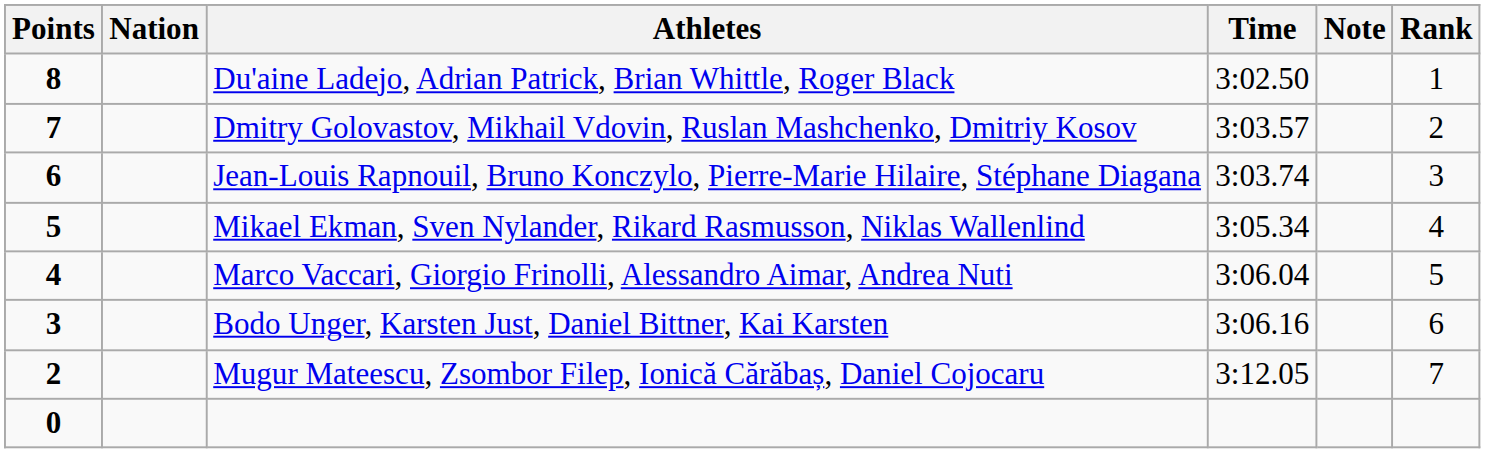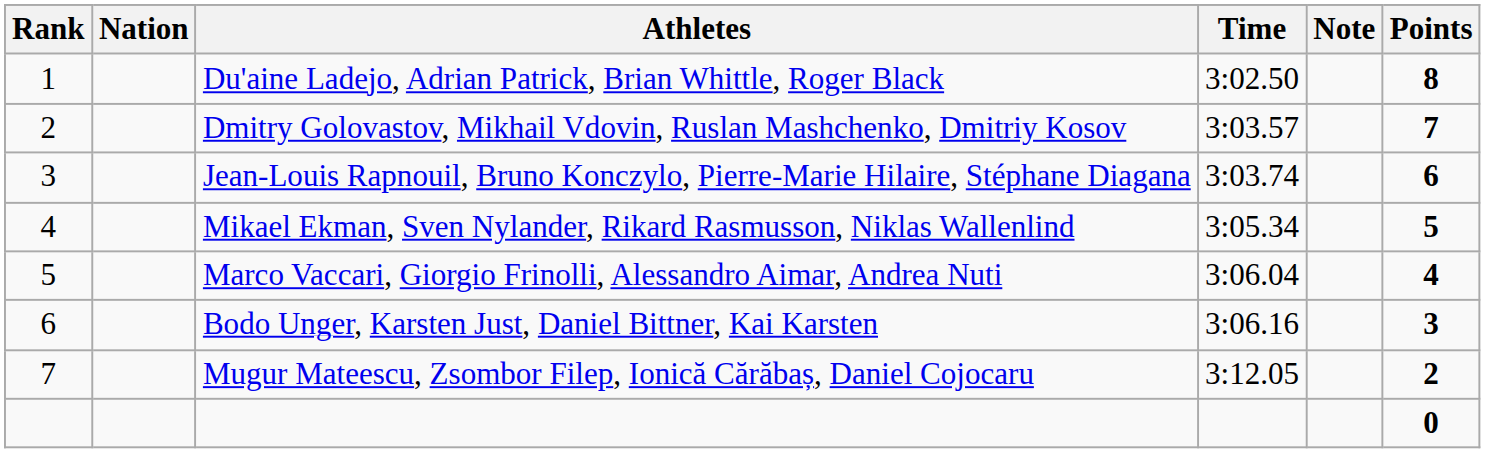 <table class="wikitable sortable" style="text-align:center">
 <tr>
-<th>Points</th>
+<th>Rank</th>
 <th>Nation</th>
 <th>Athletes</th>
 <th>Time</th>
 <th>Note</th>
-<th>Rank</th>
+<th>Points</th>
 </tr>
 <tr>
-<td><strong>8</strong></td>
+<td>1</td>
 <td align=left></td>
 <td align=left><a href='#'>Du'aine Ladejo</a>, <a href='#'>Adrian Patrick</a>, <a href='#'>Brian Whittle</a>, <a href='#'>Roger Black</a></td>
 <td>3:02.50</td>
 <td></td>
-<td>1</td>
+<td><strong>8</strong></td>
 </tr>
 <tr>
-<td><strong>7</strong></td>
+<td>2</td>
 <td align=left></td>
 <td align=left><a href='#'>Dmitry Golovastov</a>, <a href='#'>Mikhail Vdovin</a>, <a href='#'>Ruslan Mashchenko</a>, <a href='#'>Dmitriy Kosov</a></td>
 <td>3:03.57</td>
 <td></td>
-<td>2</td>
+<td><strong>7</strong></td>
 </tr>
 <tr>
-<td><strong>6</strong></td>
+<td>3</td>
 <td align=left></td>
 <td align=left><a href='#'>Jean-Louis Rapnouil</a>, <a href='#'>Bruno Konczylo</a>, <a href='#'>Pierre-Marie Hilaire</a>, <a href='#'>Stéphane Diagana</a></td>
 <td>3:03.74</td>
 <td></td>
-<td>3</td>
+<td><strong>6</strong></td>
 </tr>
 <tr>
-<td><strong>5</strong></td>
+<td>4</td>
 <td align=left></td>
 <td align=left><a href='#'>Mikael Ekman</a>, <a href='#'>Sven Nylander</a>, <a href='#'>Rikard Rasmusson</a>, <a href='#'>Niklas Wallenlind</a></td>
 <td>3:05.34</td>
 <td></td>
-<td>4</td>
+<td><strong>5</strong></td>
 </tr>
 <tr>
-<td><strong>4</strong></td>
+<td>5</td>
 <td align=left></td>
 <td align=left><a href='#'>Marco Vaccari</a>, <a href='#'>Giorgio Frinolli</a>, <a href='#'>Alessandro Aimar</a>, <a href='#'>Andrea Nuti</a></td>
 <td>3:06.04</td>
 <td></td>
-<td>5</td>
+<td><strong>4</strong></td>
 </tr>
 <tr>
-<td><strong>3</strong></td>
+<td>6</td>
 <td align=left></td>
 <td align=left><a href='#'>Bodo Unger</a>, <a href='#'>Karsten Just</a>, <a href='#'>Daniel Bittner</a>, <a href='#'>Kai Karsten</a></td>
 <td>3:06.16</td>
 <td></td>
-<td>6</td>
+<td><strong>3</strong></td>
 </tr>
 <tr>
-<td><strong>2</strong></td>
+<td>7</td>
 <td align=left></td>
 <td align=left><a href='#'>Mugur Mateescu</a>, <a href='#'>Zsombor Filep</a>, <a href='#'>Ionică Cărăbaș</a>, <a href='#'>Daniel Cojocaru</a></td>
 <td>3:12.05</td>
 <td></td>
-<td>7</td>
+<td><strong>2</strong></td>
 </tr>
 <tr>
-<td><strong>0</strong></td>
+<td></td>
 <td align=left></td>
 <td align=left></td>
 <td></td>
 <td></td>
-<td></td>
+<td><strong>0</strong></td>
 </tr>
 </table>
